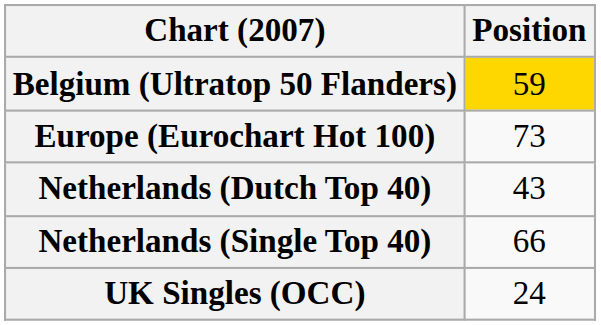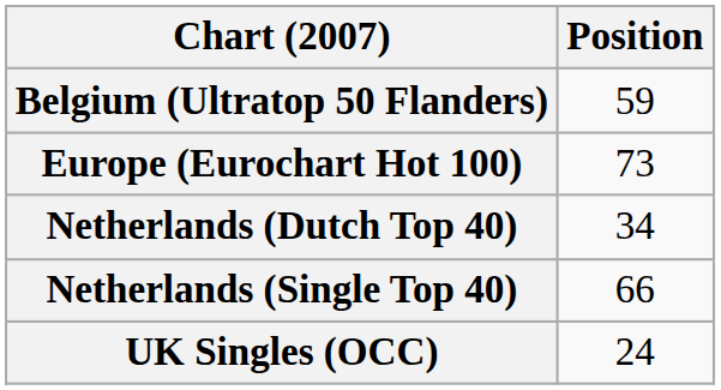 <table class="wikitable sortable plainrowheaders" style="text-align:center">
 <tr>
 <th scope="col">Chart (2007)</th>
 <th scope="col">Position</th>
 </tr>
 <tr>
 <th scope="row">Belgium (Ultratop 50 Flanders)</th>
-<td style="background: gold;">59</td>
+<td>59</td>
 </tr>
 <tr>
 <th scope="row">Europe (Eurochart Hot 100)</th>
 <td>73</td>
 </tr>
 <tr>
 <th scope="row">Netherlands (Dutch Top 40)</th>
-<td>43</td>
+<td>34</td>
 </tr>
 <tr>
 <th scope="row">Netherlands (Single Top 40)</th>
 <td>66</td>
 </tr>
 <tr>
 <th scope="row">UK Singles (OCC)</th>
 <td>24</td>
 </tr>
 </table>
